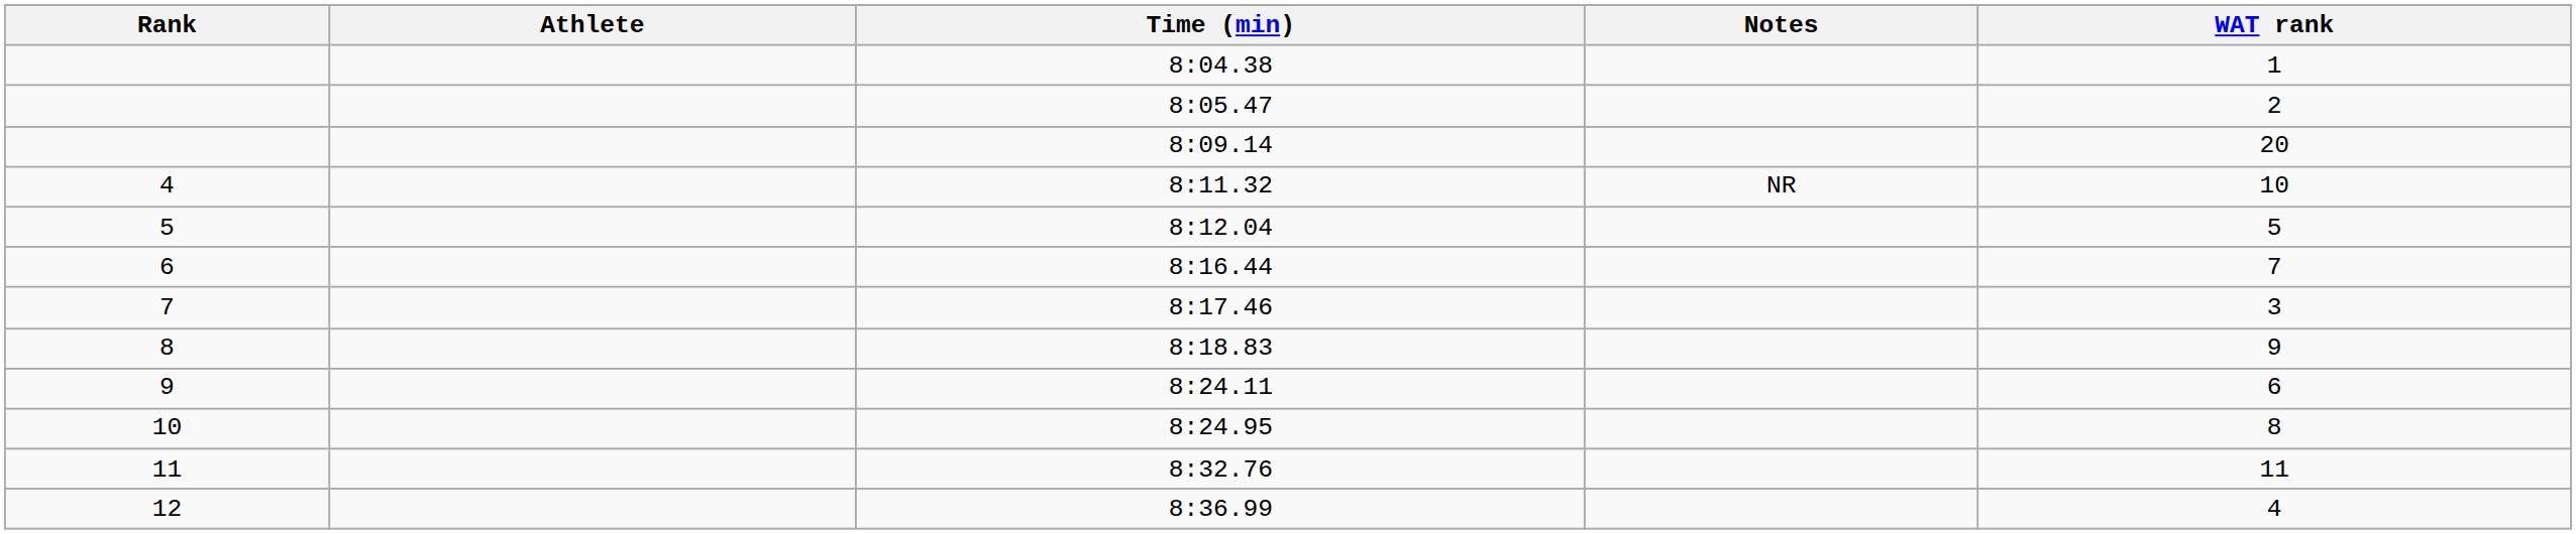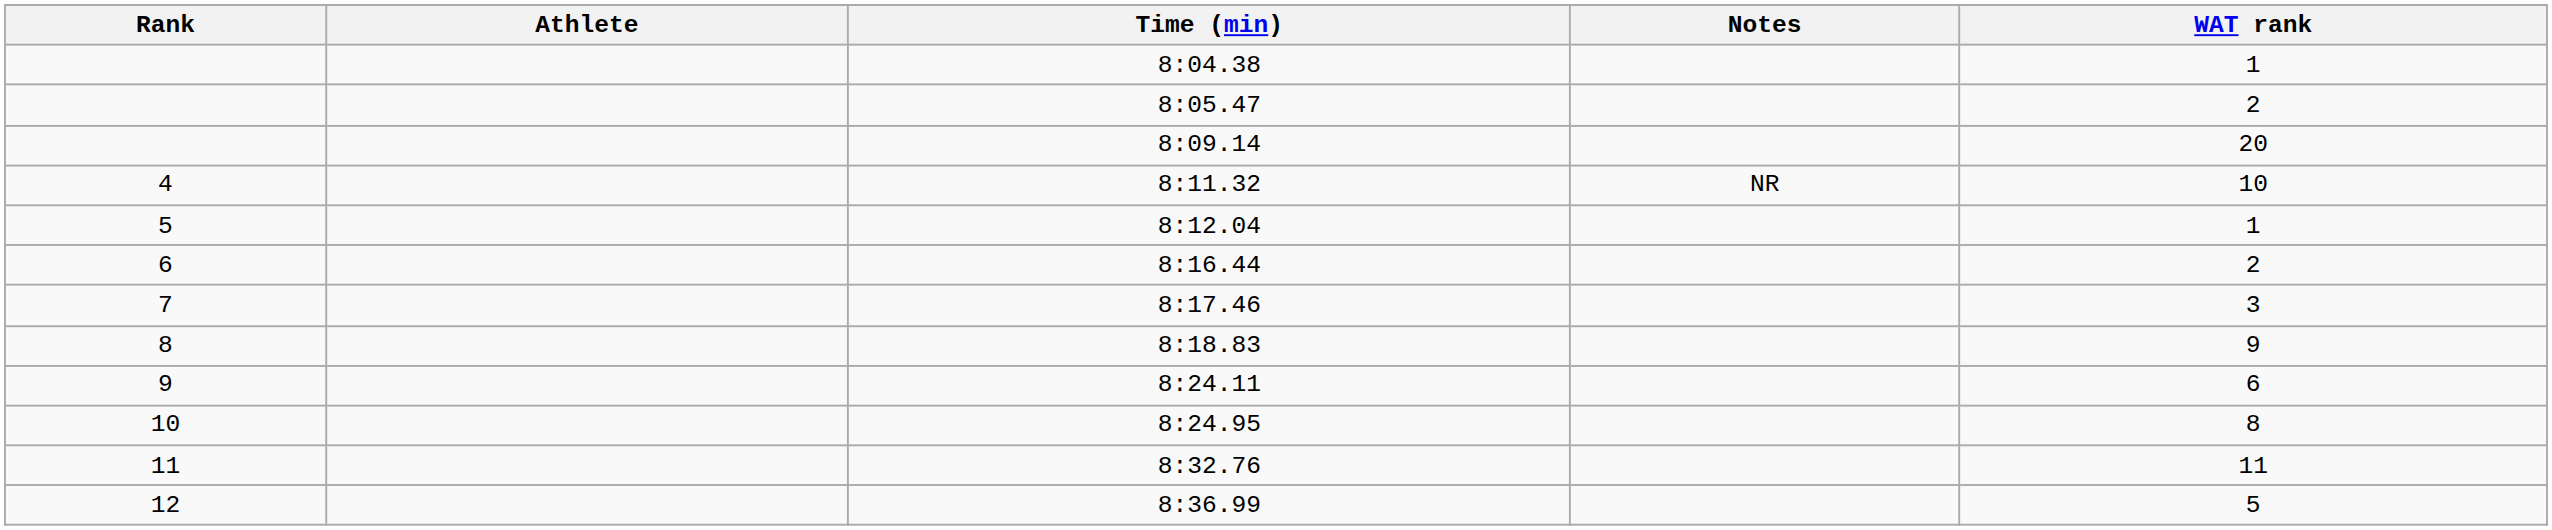 <table class="wikitable" width=85%>
 <tr>
 </tr>
 <tr>
 <th>Rank</th>
 <th>Athlete</th>
 <th>Time (<a href='#'>min</a>)</th>
 <th>Notes</th>
 <th><a href='#'>WAT</a> rank</th>
 </tr>
 <tr align="center">
 <td></td>
 <td align="left"></td>
 <td>8:04.38</td>
 <td></td>
 <td>1</td>
 </tr>
 <tr align="center">
 <td></td>
 <td align="left"></td>
 <td>8:05.47</td>
 <td></td>
 <td>2</td>
 </tr>
 <tr align="center">
 <td></td>
 <td align="left"></td>
 <td>8:09.14</td>
 <td></td>
 <td>20</td>
 </tr>
 <tr align="center">
 <td>4</td>
 <td align="left"></td>
 <td>8:11.32</td>
 <td>NR</td>
 <td>10</td>
 </tr>
 <tr align="center">
 <td>5</td>
 <td align="left"></td>
 <td>8:12.04</td>
 <td></td>
-<td>5</td>
+<td>1</td>
 </tr>
 <tr align="center">
 <td>6</td>
 <td align="left"></td>
 <td>8:16.44</td>
 <td></td>
-<td>7</td>
+<td>2</td>
 </tr>
 <tr align="center">
 <td>7</td>
 <td align="left"></td>
 <td>8:17.46</td>
 <td></td>
 <td>3</td>
 </tr>
 <tr align="center">
 <td>8</td>
 <td align="left"></td>
 <td>8:18.83</td>
 <td></td>
 <td>9</td>
 </tr>
 <tr align="center">
 <td>9</td>
 <td align="left"></td>
 <td>8:24.11</td>
 <td></td>
 <td>6</td>
 </tr>
 <tr align="center">
 <td>10</td>
 <td align="left"></td>
 <td>8:24.95</td>
 <td></td>
 <td>8</td>
 </tr>
 <tr align="center">
 <td>11</td>
 <td align="left"></td>
 <td>8:32.76</td>
 <td></td>
 <td>11</td>
 </tr>
 <tr align="center">
 <td>12</td>
 <td align="left"></td>
 <td>8:36.99</td>
 <td></td>
-<td>4</td>
+<td>5</td>
 </tr>
 </table>
